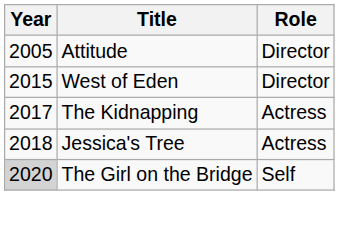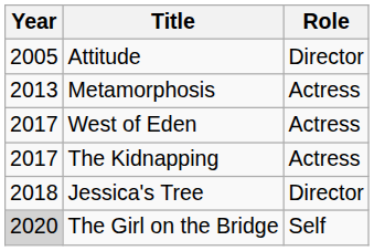 <table class="wikitable">
 <tr>
 <th>Year</th>
 <th>Title</th>
 <th>Role</th>
 </tr>
 <tr>
 <td>2005</td>
 <td>Attitude</td>
 <td>Director</td>
 </tr>
 <tr>
-<td>2015</td>
+<td>2013</td>
+<td>Metamorphosis</td>
+<td>Actress</td>
+</tr>
+<tr>
+<td>2017</td>
 <td>West of Eden</td>
-<td>Director</td>
+<td>Actress</td>
 </tr>
 <tr>
 <td>2017</td>
 <td>The Kidnapping</td>
 <td>Actress</td>
 </tr>
 <tr>
 <td>2018</td>
 <td>Jessica's Tree</td>
-<td>Actress</td>
+<td>Director</td>
 </tr>
 <tr>
 <td style="background: lightgrey;">2020</td>
 <td>The Girl on the Bridge</td>
 <td>Self</td>
 </tr>
 </table>
